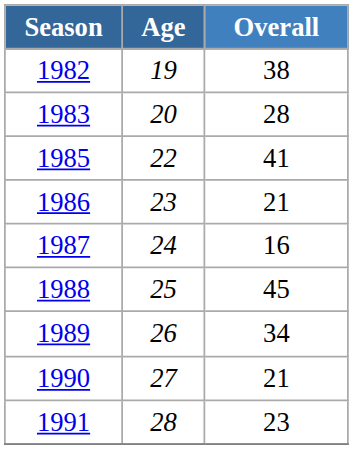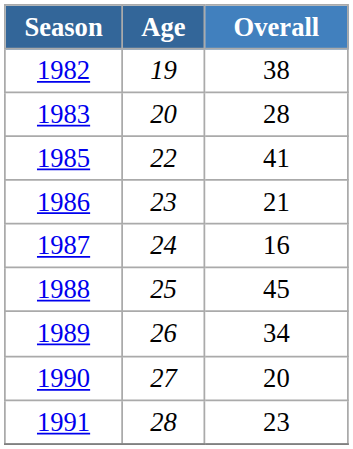 <table class="wikitable" style="font-size:95%; text-align:center; border:grey solid 1px; border-collapse:collapse; background:#ffffff;">
 <tr>
 <th style="background-color:#369; color:white; width:60px;"> Season </th>
 <th style="background-color:#369; color:white; width:40px;"> Age </th>
 <th style="background-color:#4180be; color:white; width:75px;">Overall</th>
 </tr>
 <tr>
 <td><a href='#'>1982</a></td>
 <td><em>19</em></td>
 <td>38</td>
 </tr>
 <tr>
 <td><a href='#'>1983</a></td>
 <td><em>20</em></td>
 <td>28</td>
 </tr>
 <tr>
 <td><a href='#'>1985</a></td>
 <td><em>22</em></td>
 <td>41</td>
 </tr>
 <tr>
 <td><a href='#'>1986</a></td>
 <td><em>23</em></td>
 <td>21</td>
 </tr>
 <tr>
 <td><a href='#'>1987</a></td>
 <td><em>24</em></td>
 <td>16</td>
 </tr>
 <tr>
 <td><a href='#'>1988</a></td>
 <td><em>25</em></td>
 <td>45</td>
 </tr>
 <tr>
 <td><a href='#'>1989</a></td>
 <td><em>26</em></td>
 <td>34</td>
 </tr>
 <tr>
 <td><a href='#'>1990</a></td>
 <td><em>27</em></td>
-<td>21</td>
+<td>20</td>
 </tr>
 <tr>
 <td><a href='#'>1991</a></td>
 <td><em>28</em></td>
 <td>23</td>
 </tr>
 <tr>
 </tr>
 </table>
